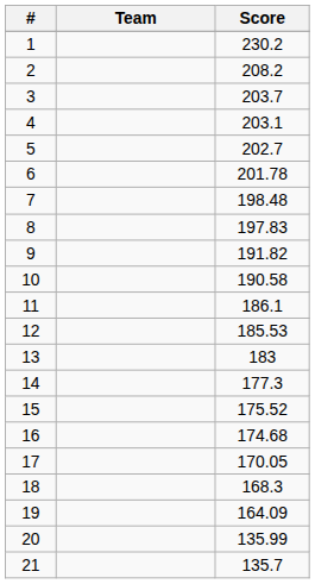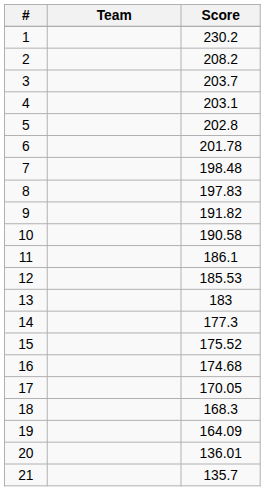 <table class = "wikitable" style="font-size: 95%; text-align: center;">
 <tr>
 <th width="40">#</th>
 <th width="140">Team</th>
 <th width="80">Score</th>
 </tr>
 <tr>
 </tr>
 <tr>
 <td>1</td>
 <td></td>
 <td>230.2</td>
 </tr>
 <tr>
 <td>2</td>
 <td></td>
 <td>208.2</td>
 </tr>
 <tr>
 <td>3</td>
 <td></td>
 <td>203.7</td>
 </tr>
 <tr>
 <td>4</td>
 <td></td>
 <td>203.1</td>
 </tr>
 <tr>
 <td>5</td>
 <td></td>
-<td>202.7</td>
+<td>202.8</td>
 </tr>
 <tr>
 <td>6</td>
 <td></td>
 <td>201.78</td>
 </tr>
 <tr>
 <td>7</td>
 <td></td>
 <td>198.48</td>
 </tr>
 <tr>
 <td>8</td>
 <td></td>
 <td>197.83</td>
 </tr>
 <tr>
 <td>9</td>
 <td></td>
 <td>191.82</td>
 </tr>
 <tr>
 <td>10</td>
 <td></td>
 <td>190.58</td>
 </tr>
 <tr>
 <td>11</td>
 <td></td>
 <td>186.1</td>
 </tr>
 <tr>
 <td>12</td>
 <td></td>
 <td>185.53</td>
 </tr>
 <tr>
 <td>13</td>
 <td></td>
 <td>183</td>
 </tr>
 <tr>
 <td>14</td>
 <td></td>
 <td>177.3</td>
 </tr>
 <tr>
 <td>15</td>
 <td></td>
 <td>175.52</td>
 </tr>
 <tr>
 <td>16</td>
 <td></td>
 <td>174.68</td>
 </tr>
 <tr>
 <td>17</td>
 <td></td>
 <td>170.05</td>
 </tr>
 <tr>
 <td>18</td>
 <td></td>
 <td>168.3</td>
 </tr>
 <tr>
 <td>19</td>
 <td></td>
 <td>164.09</td>
 </tr>
 <tr>
 <td>20</td>
 <td></td>
-<td>135.99</td>
+<td>136.01</td>
 </tr>
 <tr>
 <td>21</td>
 <td></td>
 <td>135.7</td>
 </tr>
 </table>
